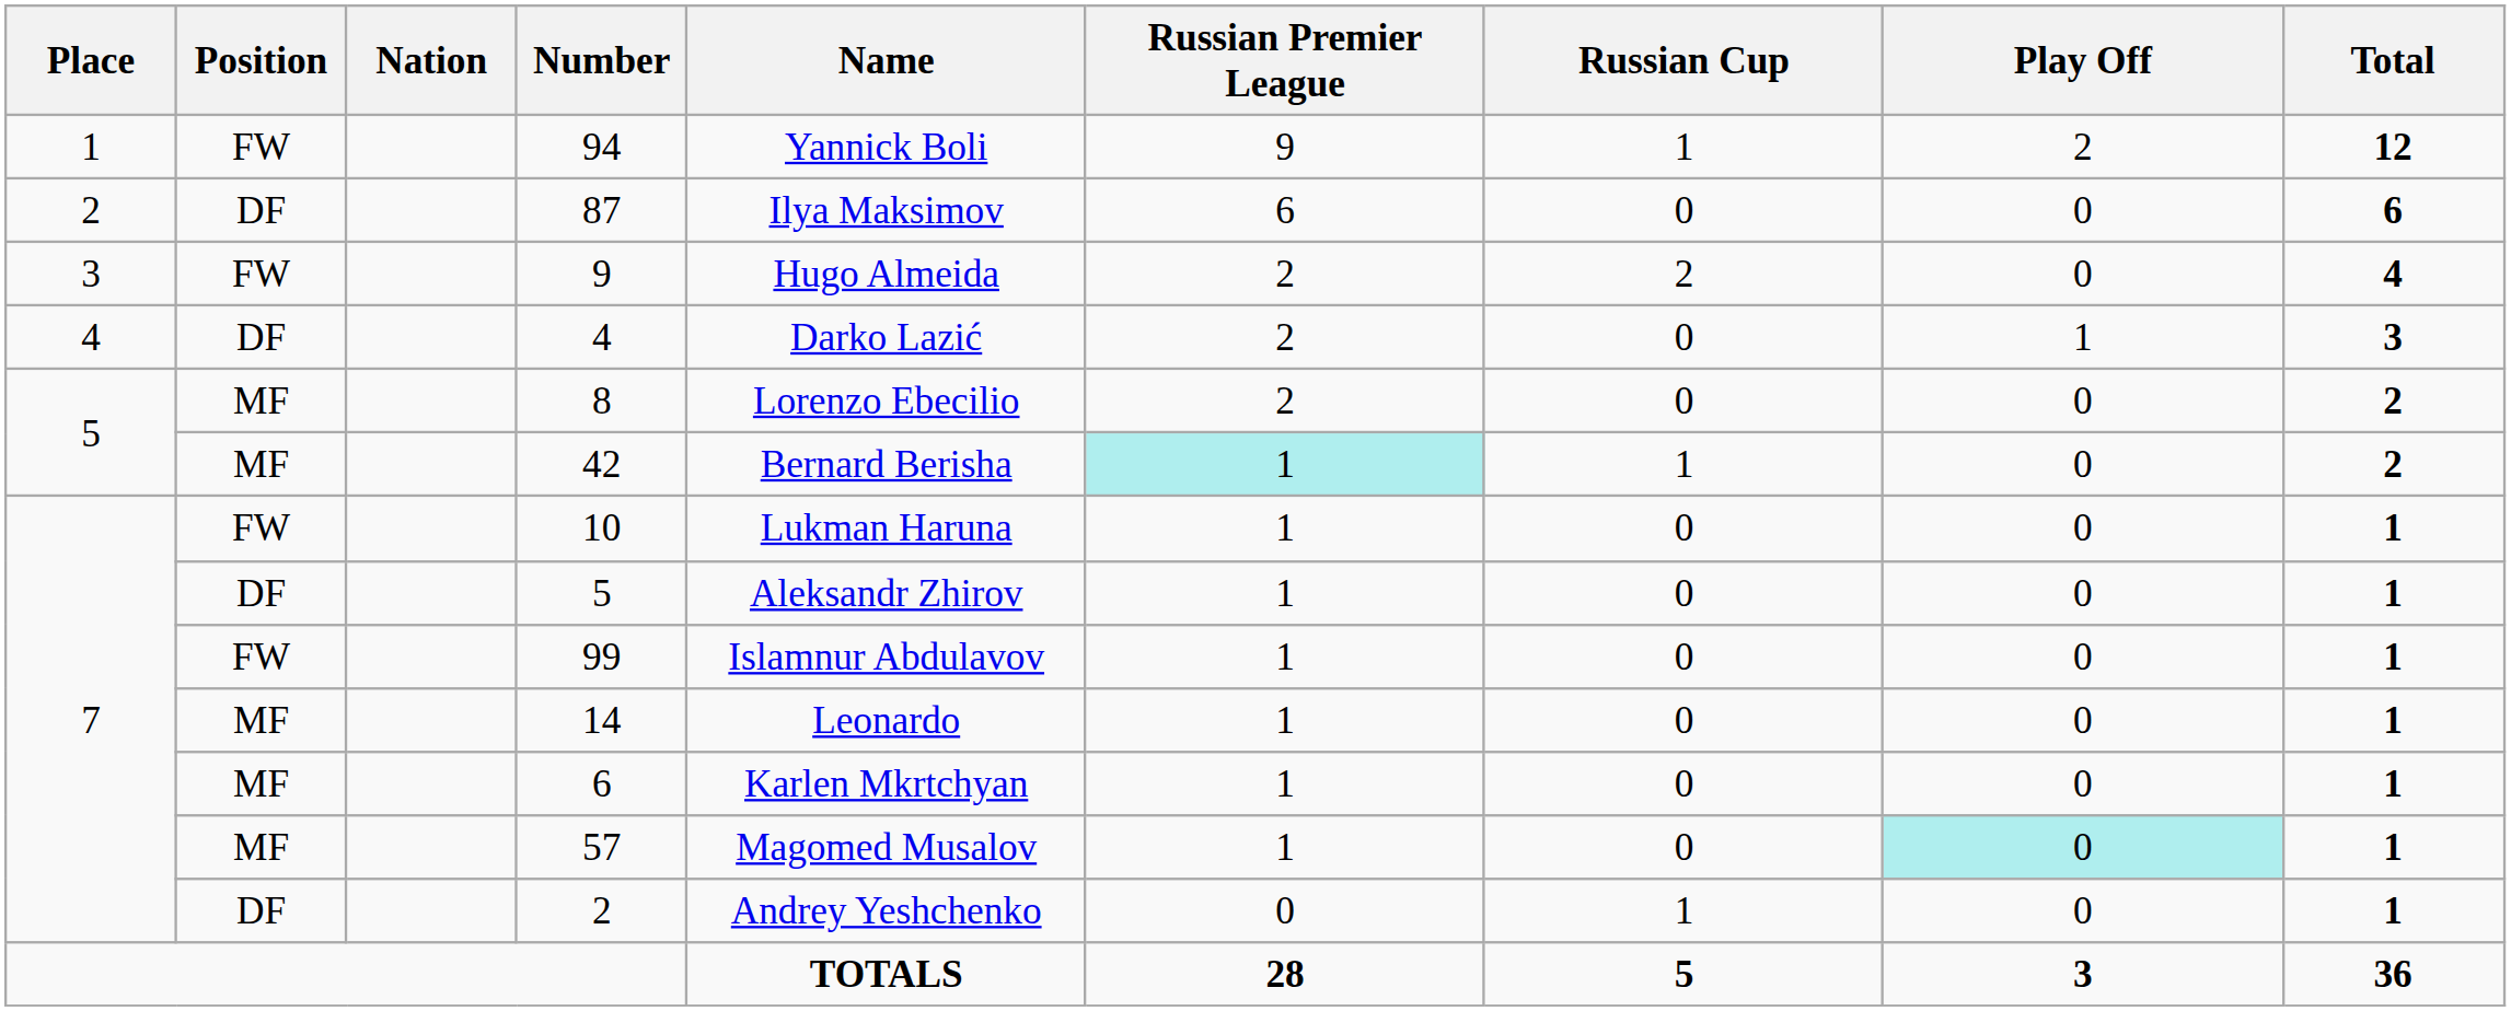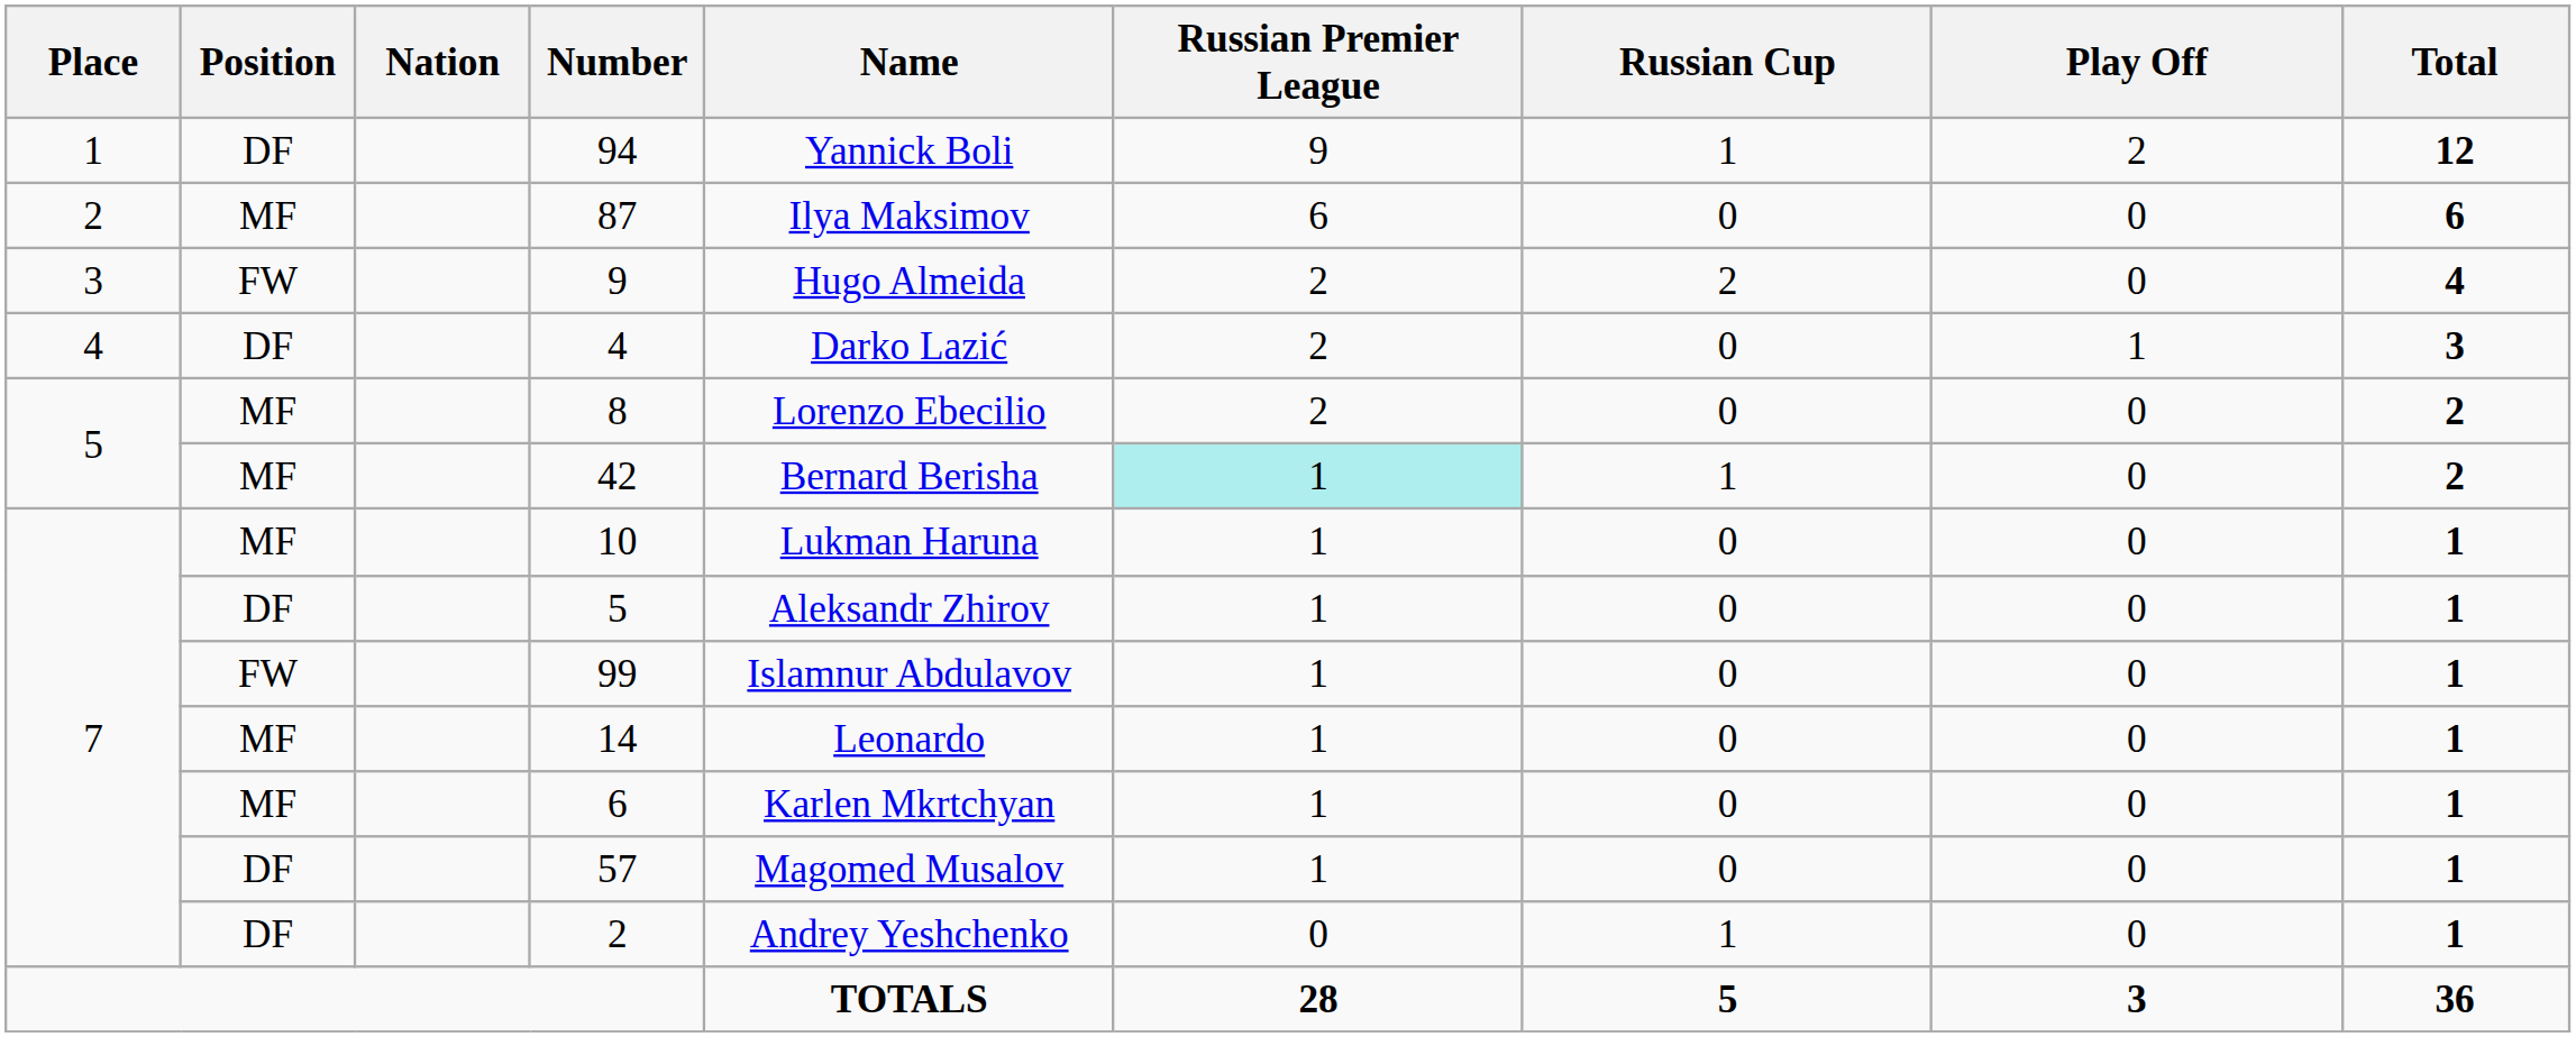 <table class="wikitable" style="font-size: 95%; text-align: center;">
 <tr>
 <th width=60>Place</th>
 <th width=60>Position</th>
 <th width=60>Nation</th>
 <th width=60>Number</th>
 <th width=150>Name</th>
 <th width=150>Russian Premier League</th>
 <th width=150>Russian Cup</th>
 <th width=150>Play Off</th>
 <th width=80><strong>Total</strong></th>
 </tr>
 <tr>
 <td>1</td>
-<td>FW</td>
+<td>DF</td>
 <td></td>
 <td>94</td>
 <td><a href='#'>Yannick Boli</a></td>
 <td>9</td>
 <td>1</td>
 <td>2</td>
 <td><strong>12</strong></td>
 </tr>
 <tr>
 <td>2</td>
-<td>DF</td>
+<td>MF</td>
 <td></td>
 <td>87</td>
 <td><a href='#'>Ilya Maksimov</a></td>
 <td>6</td>
 <td>0</td>
 <td>0</td>
 <td><strong>6</strong></td>
 </tr>
 <tr>
 <td>3</td>
 <td>FW</td>
 <td></td>
 <td>9</td>
 <td><a href='#'>Hugo Almeida</a></td>
 <td>2</td>
 <td>2</td>
 <td>0</td>
 <td><strong>4</strong></td>
 </tr>
 <tr>
 <td>4</td>
 <td>DF</td>
 <td></td>
 <td>4</td>
 <td><a href='#'>Darko Lazić</a></td>
 <td>2</td>
 <td>0</td>
 <td>1</td>
 <td><strong>3</strong></td>
 </tr>
 <tr>
 <td rowspan="2">5</td>
 <td>MF</td>
 <td></td>
 <td>8</td>
 <td><a href='#'>Lorenzo Ebecilio</a></td>
 <td>2</td>
 <td>0</td>
 <td>0</td>
 <td><strong>2</strong></td>
 </tr>
 <tr>
 <td>MF</td>
 <td></td>
 <td>42</td>
 <td><a href='#'>Bernard Berisha</a></td>
 <td style="background: paleturquoise;">1</td>
 <td>1</td>
 <td>0</td>
 <td><strong>2</strong></td>
 </tr>
 <tr>
 <td rowspan="7">7</td>
-<td>FW</td>
+<td>MF</td>
 <td></td>
 <td>10</td>
 <td><a href='#'>Lukman Haruna</a></td>
 <td>1</td>
 <td>0</td>
 <td>0</td>
 <td><strong>1</strong></td>
 </tr>
 <tr>
 <td>DF</td>
 <td></td>
 <td>5</td>
 <td><a href='#'>Aleksandr Zhirov</a></td>
 <td>1</td>
 <td>0</td>
 <td>0</td>
 <td><strong>1</strong></td>
 </tr>
 <tr>
 <td>FW</td>
 <td></td>
 <td>99</td>
 <td><a href='#'>Islamnur Abdulavov</a></td>
 <td>1</td>
 <td>0</td>
 <td>0</td>
 <td><strong>1</strong></td>
 </tr>
 <tr>
 <td>MF</td>
 <td></td>
 <td>14</td>
 <td><a href='#'>Leonardo</a></td>
 <td>1</td>
 <td>0</td>
 <td>0</td>
 <td><strong>1</strong></td>
 </tr>
 <tr>
 <td>MF</td>
 <td></td>
 <td>6</td>
 <td><a href='#'>Karlen Mkrtchyan</a></td>
 <td>1</td>
 <td>0</td>
 <td>0</td>
 <td><strong>1</strong></td>
 </tr>
 <tr>
-<td>MF</td>
+<td>DF</td>
 <td></td>
 <td>57</td>
 <td><a href='#'>Magomed Musalov</a></td>
 <td>1</td>
 <td>0</td>
-<td style="background: paleturquoise;">0</td>
+<td>0</td>
 <td><strong>1</strong></td>
 </tr>
 <tr>
 <td>DF</td>
 <td></td>
 <td>2</td>
 <td><a href='#'>Andrey Yeshchenko</a></td>
 <td>0</td>
 <td>1</td>
 <td>0</td>
 <td><strong>1</strong></td>
 </tr>
 <tr>
 <td colspan="4"></td>
 <td><strong>TOTALS</strong></td>
 <td><strong>28</strong></td>
 <td><strong>5</strong></td>
 <td><strong>3</strong></td>
 <td><strong>36</strong></td>
 </tr>
 </table>
